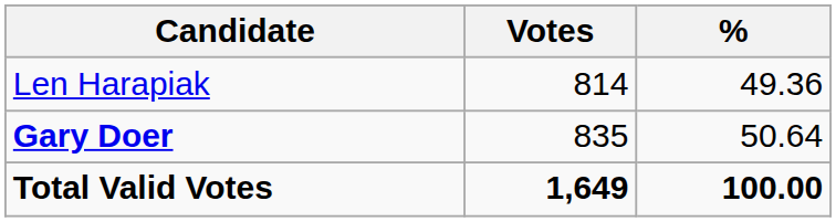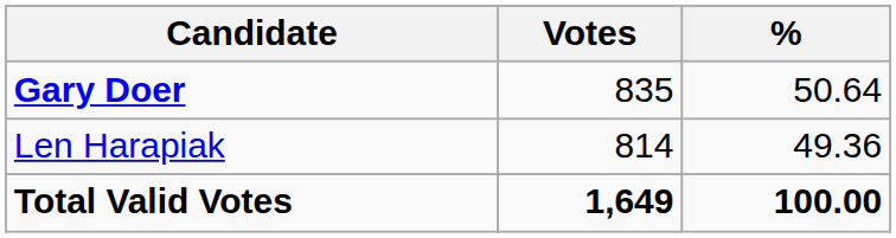 <table class="wikitable" width="400">
 <tr>
 <th align="left">Candidate</th>
 <th align="right">Votes</th>
 <th align="right">%</th>
 </tr>
 <tr>
+<td align="left"><strong><a href='#'>Gary Doer</a></strong></td>
+<td align="right">835</td>
+<td align="right">50.64</td>
+</tr>
+<tr>
 <td align="left"><a href='#'>Len Harapiak</a></td>
 <td align="right">814</td>
 <td align="right">49.36</td>
-</tr>
-<tr>
-<td align="left"><strong><a href='#'>Gary Doer</a></strong></td>
-<td align="right">835</td>
-<td align="right">50.64</td>
 </tr>
 <tr>
 <td align="left"><strong>Total Valid Votes</strong></td>
 <td align="right"><strong>1,649</strong></td>
 <td align="right"><strong>100.00</strong></td>
 </tr>
 </table>
